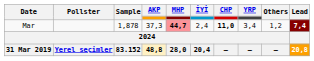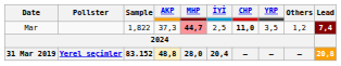 <table class="wikitable mw-collapsible" style="text-align:center; font-size:85%; line-height:14px;">
 <tr>
 <th rowspan="2">Date</th>
 <th rowspan="2">Pollster</th>
 <th rowspan="2">Sample</th>
 <th style="width:3em;"><a href='#'>AKP</a></th>
 <th style="width:3em;"><a href='#'>MHP</a></th>
 <th style="width:3em;"><a href='#'>İYİ</a></th>
 <th style="width:3em;"><a href='#'>CHP</a></th>
 <th style="width:3em;"><a href='#'>YRP</a></th>
 <th rowspan="2">Others</th>
 <th rowspan="2">Lead</th>
 </tr>
 <tr>
 <th style="background:#fda000;"></th>
 <th style="background:#870000;"></th>
 <th style="background:#0099cc;"></th>
 <th style="background:#d40000;"></th>
 <th style="background:#414042;"></th>
 </tr>
 <tr>
 <td>Mar</td>
 <td></td>
-<td>1,878</td>
+<td>1,822</td>
 <td>37,3</td>
 <td style="background:#fc9399"><strong>44,7</strong></td>
-<td>2,4</td>
+<td>2,5</td>
 <td><strong>11,0</strong></td>
-<td>3,4</td>
+<td>3,5</td>
 <td>1,2</td>
 <th style="background:#870000; color:white;">7,4</th>
 </tr>
 <tr>
 <th colspan="9">2024</th>
 <th></th>
 </tr>
 <tr>
 <th>31 Mar 2019</th>
 <th><a href='#'>Yerel seçimler</a></th>
 <th>83.152</th>
 <th style="background:#FFF1C4">48,8</th>
 <th>28,0</th>
 <th>20,4</th>
 <th>—</th>
 <th>—</th>
 <th>—</th>
 <th style="background:#fda000; color:white;">20,8</th>
 </tr>
 </table>
